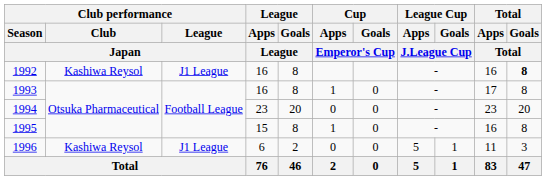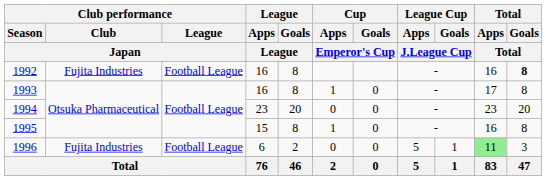 <table class="wikitable" style="text-align:center;">
 <tr>
 <th colspan=3>Club performance</th>
 <th colspan=2>League</th>
 <th colspan=2>Cup</th>
 <th colspan=2>League Cup</th>
 <th colspan=2>Total</th>
 </tr>
 <tr>
 <th>Season</th>
 <th>Club</th>
 <th>League</th>
 <th>Apps</th>
 <th>Goals</th>
 <th>Apps</th>
 <th>Goals</th>
 <th>Apps</th>
 <th>Goals</th>
 <th>Apps</th>
 <th>Goals</th>
 </tr>
 <tr>
 <th colspan=3>Japan</th>
 <th colspan=2>League</th>
 <th colspan=2><a href='#'>Emperor's Cup</a></th>
 <th colspan=2><a href='#'>J.League Cup</a></th>
 <th colspan=2>Total</th>
 </tr>
 <tr>
 <td><a href='#'>1992</a></td>
-<td><a href='#'>Kashiwa Reysol</a></td>
-<td><a href='#'>J1 League</a></td>
+<td><a href='#'>Fujita Industries</a></td>
+<td><a href='#'>Football League</a></td>
 <td>16</td>
 <td>8</td>
 <td></td>
 <td></td>
 <td colspan="2">-</td>
 <td>16</td>
 <td><strong>8</strong></td>
 </tr>
 <tr>
 <td><a href='#'>1993</a></td>
 <td rowspan="3"><a href='#'>Otsuka Pharmaceutical</a></td>
 <td rowspan="3"><a href='#'>Football League</a></td>
 <td>16</td>
 <td>8</td>
 <td>1</td>
 <td>0</td>
 <td colspan="2">-</td>
 <td>17</td>
 <td>8</td>
 </tr>
 <tr>
 <td><a href='#'>1994</a></td>
 <td>23</td>
 <td>20</td>
 <td>0</td>
 <td>0</td>
 <td colspan="2">-</td>
 <td>23</td>
 <td>20</td>
 </tr>
 <tr>
 <td><a href='#'>1995</a></td>
 <td>15</td>
 <td>8</td>
 <td>1</td>
 <td>0</td>
 <td colspan="2">-</td>
 <td>16</td>
 <td>8</td>
 </tr>
 <tr>
 <td><a href='#'>1996</a></td>
-<td><a href='#'>Kashiwa Reysol</a></td>
-<td><a href='#'>J1 League</a></td>
+<td><a href='#'>Fujita Industries</a></td>
+<td><a href='#'>Football League</a></td>
 <td>6</td>
 <td>2</td>
 <td>0</td>
 <td>0</td>
 <td>5</td>
 <td>1</td>
-<td>11</td>
+<td style="background: lightgreen;">11</td>
 <td>3</td>
 </tr>
 <tr>
 <th colspan=3>Total</th>
 <th>76</th>
 <th>46</th>
 <th>2</th>
 <th>0</th>
 <th>5</th>
 <th>1</th>
 <th>83</th>
 <th>47</th>
 </tr>
 </table>
